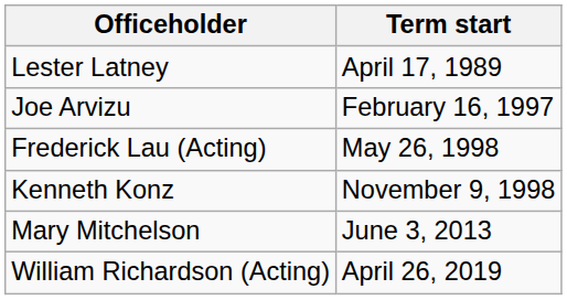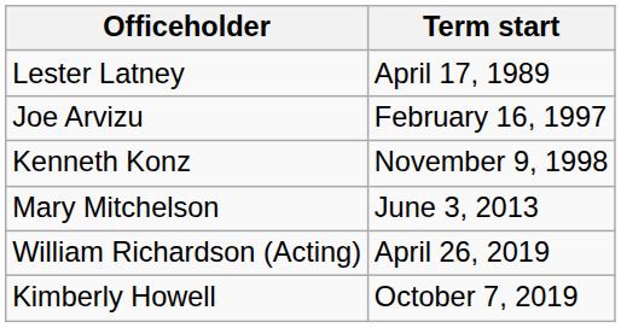 <table class="wikitable sortable">
 <tr style="vertical-align:bottom;">
 <th>Officeholder</th>
 <th>Term start</th>
 </tr>
 <tr>
 <td>Lester Latney</td>
 <td>April 17, 1989</td>
 </tr>
 <tr>
 <td>Joe Arvizu</td>
 <td>February 16, 1997</td>
 </tr>
 <tr>
-<td>Frederick Lau (Acting)</td>
-<td>May 26, 1998</td>
-</tr>
-<tr>
 <td>Kenneth Konz</td>
 <td>November 9, 1998</td>
 </tr>
 <tr>
 <td>Mary Mitchelson</td>
 <td>June 3, 2013</td>
 </tr>
 <tr>
 <td>William Richardson (Acting)</td>
 <td>April 26, 2019</td>
 </tr>
+<tr>
+<td>Kimberly Howell</td>
+<td>October 7, 2019</td>
+</tr>
 </table>
